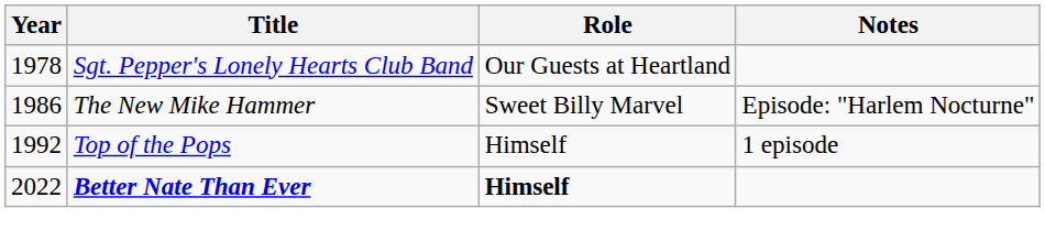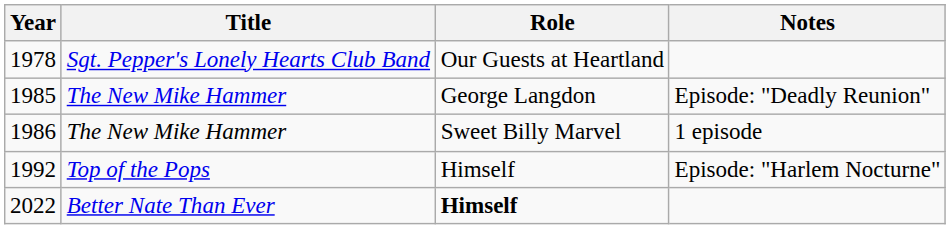 <table class="wikitable">
 <tr>
 <th>Year</th>
 <th>Title</th>
 <th>Role</th>
 <th>Notes</th>
 </tr>
 <tr>
 <td>1978</td>
 <td><em><a href='#'>Sgt. Pepper's Lonely Hearts Club Band</a></em></td>
 <td>Our Guests at Heartland</td>
 <td></td>
 </tr>
 <tr>
+<td>1985</td>
+<td><em><a href='#'>The New Mike Hammer</a></em></td>
+<td>George Langdon</td>
+<td>Episode: "Deadly Reunion"</td>
+</tr>
+<tr>
 <td>1986</td>
 <td><em>The New Mike Hammer</em></td>
 <td>Sweet Billy Marvel</td>
-<td>Episode: "Harlem Nocturne"</td>
+<td>1 episode</td>
 </tr>
 <tr>
 <td>1992</td>
 <td><em><a href='#'>Top of the Pops</a></em></td>
 <td>Himself</td>
-<td>1 episode</td>
+<td>Episode: "Harlem Nocturne"</td>
 </tr>
 <tr>
 <td>2022</td>
-<td><strong><em><a href='#'>Better Nate Than Ever</a></em></strong></td>
+<td><em><a href='#'>Better Nate Than Ever</a></em></td>
 <td><strong>Himself</strong></td>
 <td></td>
 </tr>
 </table>
